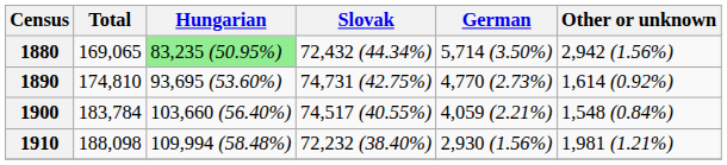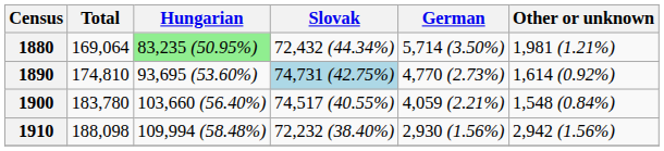 <table class="wikitable">
 <tr>
 <th>Census</th>
 <th>Total</th>
 <th><a href='#'>Hungarian</a></th>
 <th><a href='#'>Slovak</a></th>
 <th><a href='#'>German</a></th>
 <th>Other or unknown</th>
 </tr>
 <tr>
 <th>1880</th>
-<td>169,065</td>
+<td>169,064</td>
 <td style="background: lightgreen;">83,235 <em>(50.95%)</em></td>
 <td>72,432 <em>(44.34%)</em></td>
 <td>5,714 <em>(3.50%)</em></td>
-<td>2,942 <em>(1.56%)</em></td>
+<td>1,981 <em>(1.21%)</em></td>
 </tr>
 <tr>
 <th>1890</th>
 <td>174,810</td>
 <td>93,695 <em>(53.60%)</em></td>
-<td>74,731 <em>(42.75%)</em></td>
+<td style="background: lightblue;">74,731 <em>(42.75%)</em></td>
 <td>4,770 <em>(2.73%)</em></td>
 <td>1,614 <em>(0.92%)</em></td>
 </tr>
 <tr>
 <th>1900</th>
-<td>183,784</td>
+<td>183,780</td>
 <td>103,660 <em>(56.40%)</em></td>
 <td>74,517 <em>(40.55%)</em></td>
 <td>4,059 <em>(2.21%)</em></td>
 <td>1,548 <em>(0.84%)</em></td>
 </tr>
 <tr>
 <th>1910</th>
 <td>188,098</td>
 <td>109,994 <em>(58.48%)</em></td>
 <td>72,232 <em>(38.40%)</em></td>
 <td>2,930 <em>(1.56%)</em></td>
-<td>1,981 <em>(1.21%)</em></td>
+<td>2,942 <em>(1.56%)</em></td>
 </tr>
 <tr>
 </tr>
 </table>
